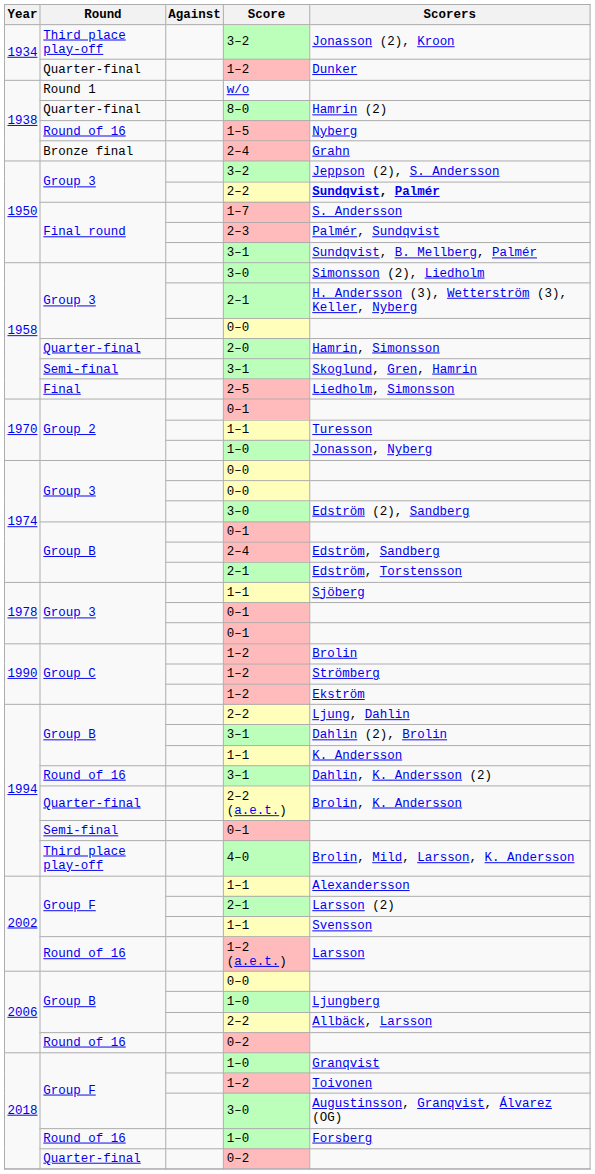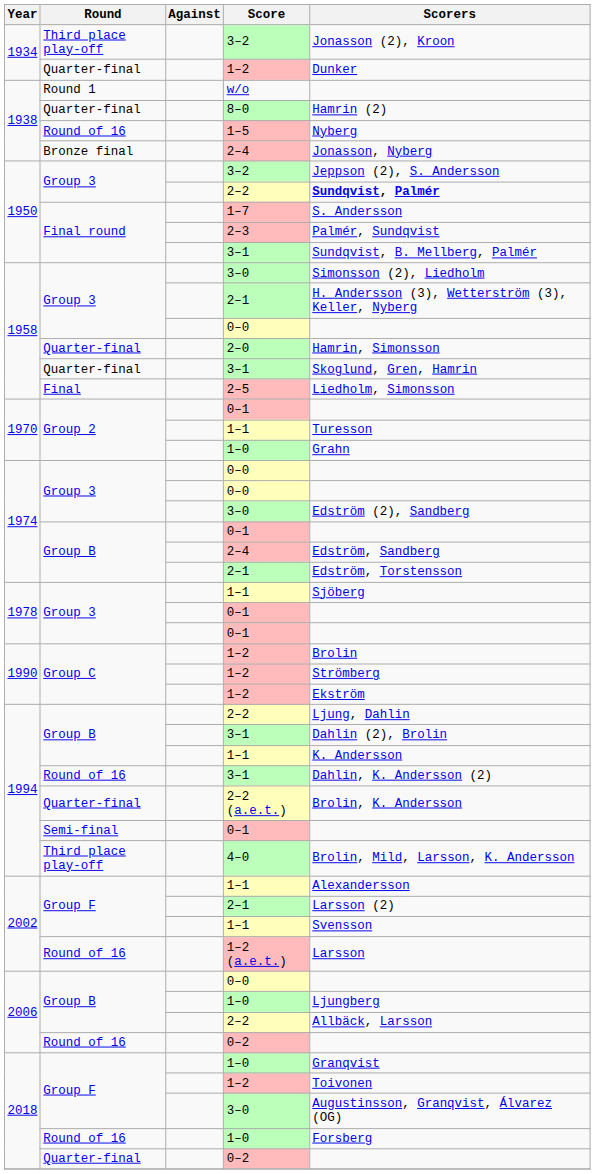 <table class="wikitable sortable" style="text-align:left;">
 <tr>
 <th>Year</th>
 <th>Round</th>
 <th>Against</th>
 <th>Score</th>
 <th>Scorers</th>
 </tr>
 <tr>
 <td rowspan="2"> <a href='#'>1934</a></td>
 <td><a href='#'>Third place play-off</a></td>
 <td></td>
 <td bgcolor="#bbffbb">3–2</td>
 <td><a href='#'>Jonasson</a> (2), <a href='#'>Kroon</a></td>
 </tr>
 <tr>
 <td>Quarter-final</td>
 <td></td>
 <td bgcolor="#ffbbbb">1–2</td>
 <td><a href='#'>Dunker</a></td>
 </tr>
 <tr>
 <td rowspan="4"> <a href='#'>1938</a></td>
 <td>Round 1</td>
 <td></td>
 <td><a href='#'>w/o</a></td>
 <td></td>
 </tr>
 <tr>
 <td>Quarter-final</td>
 <td></td>
 <td bgcolor="#bbffbb">8–0</td>
 <td><a href='#'>Hamrin</a> (2)</td>
 </tr>
 <tr>
 <td><a href='#'>Round of 16</a></td>
 <td></td>
 <td bgcolor="#ffbbbb">1–5</td>
 <td><a href='#'>Nyberg</a></td>
 </tr>
 <tr>
 <td>Bronze final</td>
 <td></td>
 <td bgcolor="#ffbbbb">2–4</td>
-<td><a href='#'>Grahn</a></td>
+<td><a href='#'>Jonasson</a>, <a href='#'>Nyberg</a></td>
 </tr>
 <tr>
 <td rowspan="5"> <a href='#'>1950</a></td>
 <td rowspan=2><a href='#'>Group 3</a></td>
 <td></td>
 <td bgcolor="#bbffbb">3–2</td>
 <td><a href='#'>Jeppson</a> (2), <a href='#'>S. Andersson</a></td>
 </tr>
 <tr>
 <td></td>
 <td bgcolor="#ffffbb">2–2</td>
 <td><strong><a href='#'>Sundqvist</a>, <a href='#'>Palmér</a></strong></td>
 </tr>
 <tr>
 <td rowspan=3><a href='#'>Final round</a></td>
 <td></td>
 <td bgcolor="#ffbbbb">1–7</td>
 <td><a href='#'>S. Andersson</a></td>
 </tr>
 <tr>
 <td></td>
 <td bgcolor="#ffbbbb">2–3</td>
 <td><a href='#'>Palmér</a>, <a href='#'>Sundqvist</a></td>
 </tr>
 <tr>
 <td></td>
 <td bgcolor="#bbffbb">3–1</td>
 <td><a href='#'>Sundqvist</a>, <a href='#'>B. Mellberg</a>, <a href='#'>Palmér</a></td>
 </tr>
 <tr>
 <td rowspan="6"> <a href='#'>1958</a></td>
 <td rowspan=3><a href='#'>Group 3</a></td>
 <td></td>
 <td bgcolor="#bbffbb">3–0</td>
 <td><a href='#'>Simonsson</a> (2), <a href='#'>Liedholm</a></td>
 </tr>
 <tr>
 <td></td>
 <td bgcolor="#bbffbb">2–1</td>
 <td><a href='#'>H. Andersson</a> (3), <a href='#'>Wetterström</a> (3), <a href='#'>Keller</a>, <a href='#'>Nyberg</a></td>
 </tr>
 <tr>
 <td></td>
 <td bgcolor="#ffffbb">0–0</td>
 <td></td>
 </tr>
 <tr>
 <td><a href='#'>Quarter-final</a></td>
 <td></td>
 <td bgcolor="#bbffbb">2–0</td>
 <td><a href='#'>Hamrin</a>, <a href='#'>Simonsson</a></td>
 </tr>
 <tr>
-<td><a href='#'>Semi-final</a></td>
+<td>Quarter-final</td>
 <td></td>
 <td bgcolor="#bbffbb">3–1</td>
 <td><a href='#'>Skoglund</a>, <a href='#'>Gren</a>, <a href='#'>Hamrin</a></td>
 </tr>
 <tr>
 <td><a href='#'>Final</a></td>
 <td></td>
 <td bgcolor="#ffbbbb">2–5</td>
 <td><a href='#'>Liedholm</a>, <a href='#'>Simonsson</a></td>
 </tr>
 <tr>
 <td rowspan="3"> <a href='#'>1970</a></td>
 <td rowspan=3><a href='#'>Group 2</a></td>
 <td></td>
 <td bgcolor="#ffbbbb">0–1</td>
 <td></td>
 </tr>
 <tr>
 <td></td>
 <td bgcolor="#ffffbb">1–1</td>
 <td><a href='#'>Turesson</a></td>
 </tr>
 <tr>
 <td></td>
 <td bgcolor="#bbffbb">1–0</td>
-<td><a href='#'>Jonasson</a>, <a href='#'>Nyberg</a></td>
+<td><a href='#'>Grahn</a></td>
 </tr>
 <tr>
 <td rowspan="6"> <a href='#'>1974</a></td>
 <td rowspan=3><a href='#'>Group 3</a></td>
 <td></td>
 <td bgcolor="#ffffbb">0–0</td>
 <td></td>
 </tr>
 <tr>
 <td></td>
 <td bgcolor="#ffffbb">0–0</td>
 <td></td>
 </tr>
 <tr>
 <td></td>
 <td bgcolor="#bbffbb">3–0</td>
 <td><a href='#'>Edström</a> (2), <a href='#'>Sandberg</a></td>
 </tr>
 <tr>
 <td rowspan=3><a href='#'>Group B</a></td>
 <td></td>
 <td bgcolor="#ffbbbb">0–1</td>
 <td></td>
 </tr>
 <tr>
 <td></td>
 <td bgcolor="#ffbbbb">2–4</td>
 <td><a href='#'>Edström</a>, <a href='#'>Sandberg</a></td>
 </tr>
 <tr>
 <td></td>
 <td bgcolor="#bbffbb">2–1</td>
 <td><a href='#'>Edström</a>, <a href='#'>Torstensson</a></td>
 </tr>
 <tr>
 <td rowspan="3"> <a href='#'>1978</a></td>
 <td rowspan=3><a href='#'>Group 3</a></td>
 <td></td>
 <td bgcolor="#ffffbb">1–1</td>
 <td><a href='#'>Sjöberg</a></td>
 </tr>
 <tr>
 <td></td>
 <td bgcolor="#ffbbbb">0–1</td>
 <td></td>
 </tr>
 <tr>
 <td></td>
 <td bgcolor="#ffbbbb">0–1</td>
 <td></td>
 </tr>
 <tr>
 <td rowspan="3"> <a href='#'>1990</a></td>
 <td rowspan=3><a href='#'>Group C</a></td>
 <td></td>
 <td bgcolor="#ffbbbb">1–2</td>
 <td><a href='#'>Brolin</a></td>
 </tr>
 <tr>
 <td></td>
 <td bgcolor="#ffbbbb">1–2</td>
 <td><a href='#'>Strömberg</a></td>
 </tr>
 <tr>
 <td></td>
 <td bgcolor="#ffbbbb">1–2</td>
 <td><a href='#'>Ekström</a></td>
 </tr>
 <tr>
 <td rowspan="7"> <a href='#'>1994</a></td>
 <td rowspan=3><a href='#'>Group B</a></td>
 <td></td>
 <td bgcolor="#ffffbb">2–2</td>
 <td><a href='#'>Ljung</a>, <a href='#'>Dahlin</a></td>
 </tr>
 <tr>
 <td></td>
 <td bgcolor="#bbffbb">3–1</td>
 <td><a href='#'>Dahlin</a> (2), <a href='#'>Brolin</a></td>
 </tr>
 <tr>
 <td></td>
 <td bgcolor="#ffffbb">1–1</td>
 <td><a href='#'>K. Andersson</a></td>
 </tr>
 <tr>
 <td><a href='#'>Round of 16</a></td>
 <td></td>
 <td bgcolor="#bbffbb">3–1</td>
 <td><a href='#'>Dahlin</a>, <a href='#'>K. Andersson</a> (2)</td>
 </tr>
 <tr>
 <td><a href='#'>Quarter-final</a></td>
 <td></td>
 <td bgcolor="#ffffbb">2–2 (<a href='#'>a.e.t.</a>)</td>
 <td><a href='#'>Brolin</a>, <a href='#'>K. Andersson</a></td>
 </tr>
 <tr>
 <td><a href='#'>Semi-final</a></td>
 <td></td>
 <td bgcolor="#ffbbbb">0–1</td>
 <td></td>
 </tr>
 <tr>
 <td><a href='#'>Third place play-off</a></td>
 <td></td>
 <td bgcolor="#bbffbb">4–0</td>
 <td><a href='#'>Brolin</a>, <a href='#'>Mild</a>, <a href='#'>Larsson</a>, <a href='#'>K. Andersson</a></td>
 </tr>
 <tr>
 <td rowspan="4">  <a href='#'>2002</a></td>
 <td rowspan=3><a href='#'>Group F</a></td>
 <td></td>
 <td bgcolor="#ffffbb">1–1</td>
 <td><a href='#'>Alexandersson</a></td>
 </tr>
 <tr>
 <td></td>
 <td bgcolor="#bbffbb">2–1</td>
 <td><a href='#'>Larsson</a> (2)</td>
 </tr>
 <tr>
 <td></td>
 <td bgcolor="#ffffbb">1–1</td>
 <td><a href='#'>Svensson</a></td>
 </tr>
 <tr>
 <td><a href='#'>Round of 16</a></td>
 <td></td>
 <td bgcolor="#ffbbbb">1–2 (<a href='#'>a.e.t.</a>)</td>
 <td><a href='#'>Larsson</a></td>
 </tr>
 <tr>
 <td rowspan="4"> <a href='#'>2006</a></td>
 <td rowspan=3><a href='#'>Group B</a></td>
 <td></td>
 <td bgcolor="#ffffbb">0–0</td>
 <td></td>
 </tr>
 <tr>
 <td></td>
 <td bgcolor="#bbffbb">1–0</td>
 <td><a href='#'>Ljungberg</a></td>
 </tr>
 <tr>
 <td></td>
 <td bgcolor="#ffffbb">2–2</td>
 <td><a href='#'>Allbäck</a>, <a href='#'>Larsson</a></td>
 </tr>
 <tr>
 <td><a href='#'>Round of 16</a></td>
 <td></td>
 <td bgcolor="#ffbbbb">0–2</td>
 <td></td>
 </tr>
 <tr>
 <td rowspan="5"> <a href='#'>2018</a></td>
 <td rowspan=3><a href='#'>Group F</a></td>
 <td></td>
 <td bgcolor="#bbffbb">1–0</td>
 <td><a href='#'>Granqvist</a></td>
 </tr>
 <tr>
 <td></td>
 <td bgcolor="#ffbbbb">1–2</td>
 <td><a href='#'>Toivonen</a></td>
 </tr>
 <tr>
 <td></td>
 <td bgcolor="#bbffbb">3–0</td>
 <td><a href='#'>Augustinsson</a>, <a href='#'>Granqvist</a>, <a href='#'>Álvarez</a> (OG)</td>
 </tr>
 <tr>
 <td><a href='#'>Round of 16</a></td>
 <td></td>
 <td bgcolor="#bbffbb">1–0</td>
 <td><a href='#'>Forsberg</a></td>
 </tr>
 <tr>
 <td><a href='#'>Quarter-final</a></td>
 <td></td>
 <td bgcolor="#ffbbbb">0–2</td>
 <td></td>
 </tr>
 <tr>
 </tr>
 </table>
